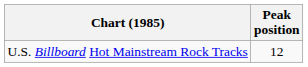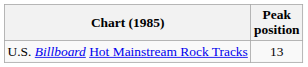 <table class="wikitable sortable">
 <tr>
 <th>Chart (1985)</th>
 <th>Peak<br>position</th>
 </tr>
 <tr>
 <td align="left">U.S. <em><a href='#'>Billboard</a></em> <a href='#'>Hot Mainstream Rock Tracks</a></td>
-<td align="center">12</td>
+<td align="center">13</td>
 </tr>
 </table>
